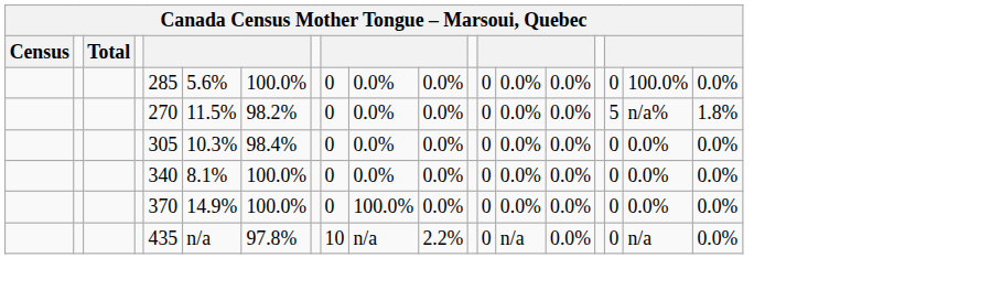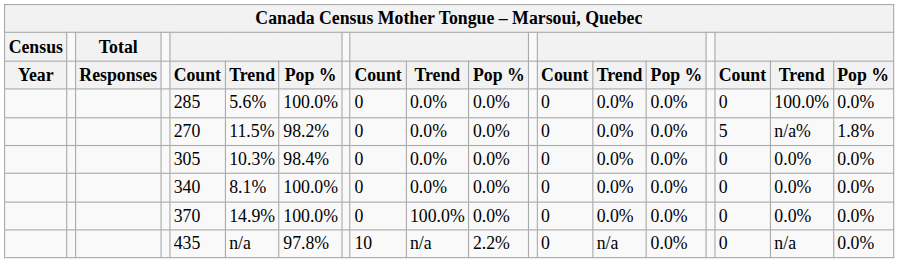 <table class="wikitable">
 <tr>
 <th colspan="19">Canada Census Mother Tongue – Marsoui, Quebec</th>
 </tr>
 <tr>
 <th>Census</th>
 <td></td>
 <th>Total</th>
 <td colspan="1"></td>
 <th colspan="3"></th>
 <td colspan="1"></td>
 <th colspan="3"></th>
 <td colspan="1"></td>
 <th colspan="3"></th>
 <td colspan="1"></td>
 <th colspan="3"></th>
+</tr>
+<tr>
+<th>Year</th>
+<td></td>
+<th>Responses</th>
+<td></td>
+<th>Count</th>
+<th>Trend</th>
+<th>Pop %</th>
+<td></td>
+<th>Count</th>
+<th>Trend</th>
+<th>Pop %</th>
+<td></td>
+<th>Count</th>
+<th>Trend</th>
+<th>Pop %</th>
+<td></td>
+<th>Count</th>
+<th>Trend</th>
+<th>Pop %</th>
 </tr>
 <tr>
 <td></td>
 <td></td>
 <td></td>
 <td></td>
 <td>285</td>
 <td> 5.6%</td>
 <td>100.0%</td>
 <td></td>
 <td>0</td>
 <td> 0.0%</td>
 <td>0.0%</td>
 <td></td>
 <td>0</td>
 <td> 0.0%</td>
 <td>0.0%</td>
 <td></td>
 <td>0</td>
 <td> 100.0%</td>
 <td>0.0%</td>
 </tr>
 <tr>
 <td></td>
 <td></td>
 <td></td>
 <td></td>
 <td>270</td>
 <td> 11.5%</td>
 <td>98.2%</td>
 <td></td>
 <td>0</td>
 <td> 0.0%</td>
 <td>0.0%</td>
 <td></td>
 <td>0</td>
 <td> 0.0%</td>
 <td>0.0%</td>
 <td></td>
 <td>5</td>
 <td> n/a%</td>
 <td>1.8%</td>
 </tr>
 <tr>
 <td></td>
 <td></td>
 <td></td>
 <td></td>
 <td>305</td>
 <td> 10.3%</td>
 <td>98.4%</td>
 <td></td>
 <td>0</td>
 <td> 0.0%</td>
 <td>0.0%</td>
 <td></td>
 <td>0</td>
 <td> 0.0%</td>
 <td>0.0%</td>
 <td></td>
 <td>0</td>
 <td> 0.0%</td>
 <td>0.0%</td>
 </tr>
 <tr>
 <td></td>
 <td></td>
 <td></td>
 <td></td>
 <td>340</td>
 <td> 8.1%</td>
 <td>100.0%</td>
 <td></td>
 <td>0</td>
 <td> 0.0%</td>
 <td>0.0%</td>
 <td></td>
 <td>0</td>
 <td> 0.0%</td>
 <td>0.0%</td>
 <td></td>
 <td>0</td>
 <td> 0.0%</td>
 <td>0.0%</td>
 </tr>
 <tr>
 <td></td>
 <td></td>
 <td></td>
 <td></td>
 <td>370</td>
 <td> 14.9%</td>
 <td>100.0%</td>
 <td></td>
 <td>0</td>
 <td> 100.0%</td>
 <td>0.0%</td>
 <td></td>
 <td>0</td>
 <td> 0.0%</td>
 <td>0.0%</td>
 <td></td>
 <td>0</td>
 <td> 0.0%</td>
 <td>0.0%</td>
 </tr>
 <tr>
 <td></td>
 <td></td>
 <td></td>
 <td></td>
 <td>435</td>
 <td>n/a</td>
 <td>97.8%</td>
 <td></td>
 <td>10</td>
 <td>n/a</td>
 <td>2.2%</td>
 <td></td>
 <td>0</td>
 <td>n/a</td>
 <td>0.0%</td>
 <td></td>
 <td>0</td>
 <td>n/a</td>
 <td>0.0%</td>
 </tr>
 </table>
